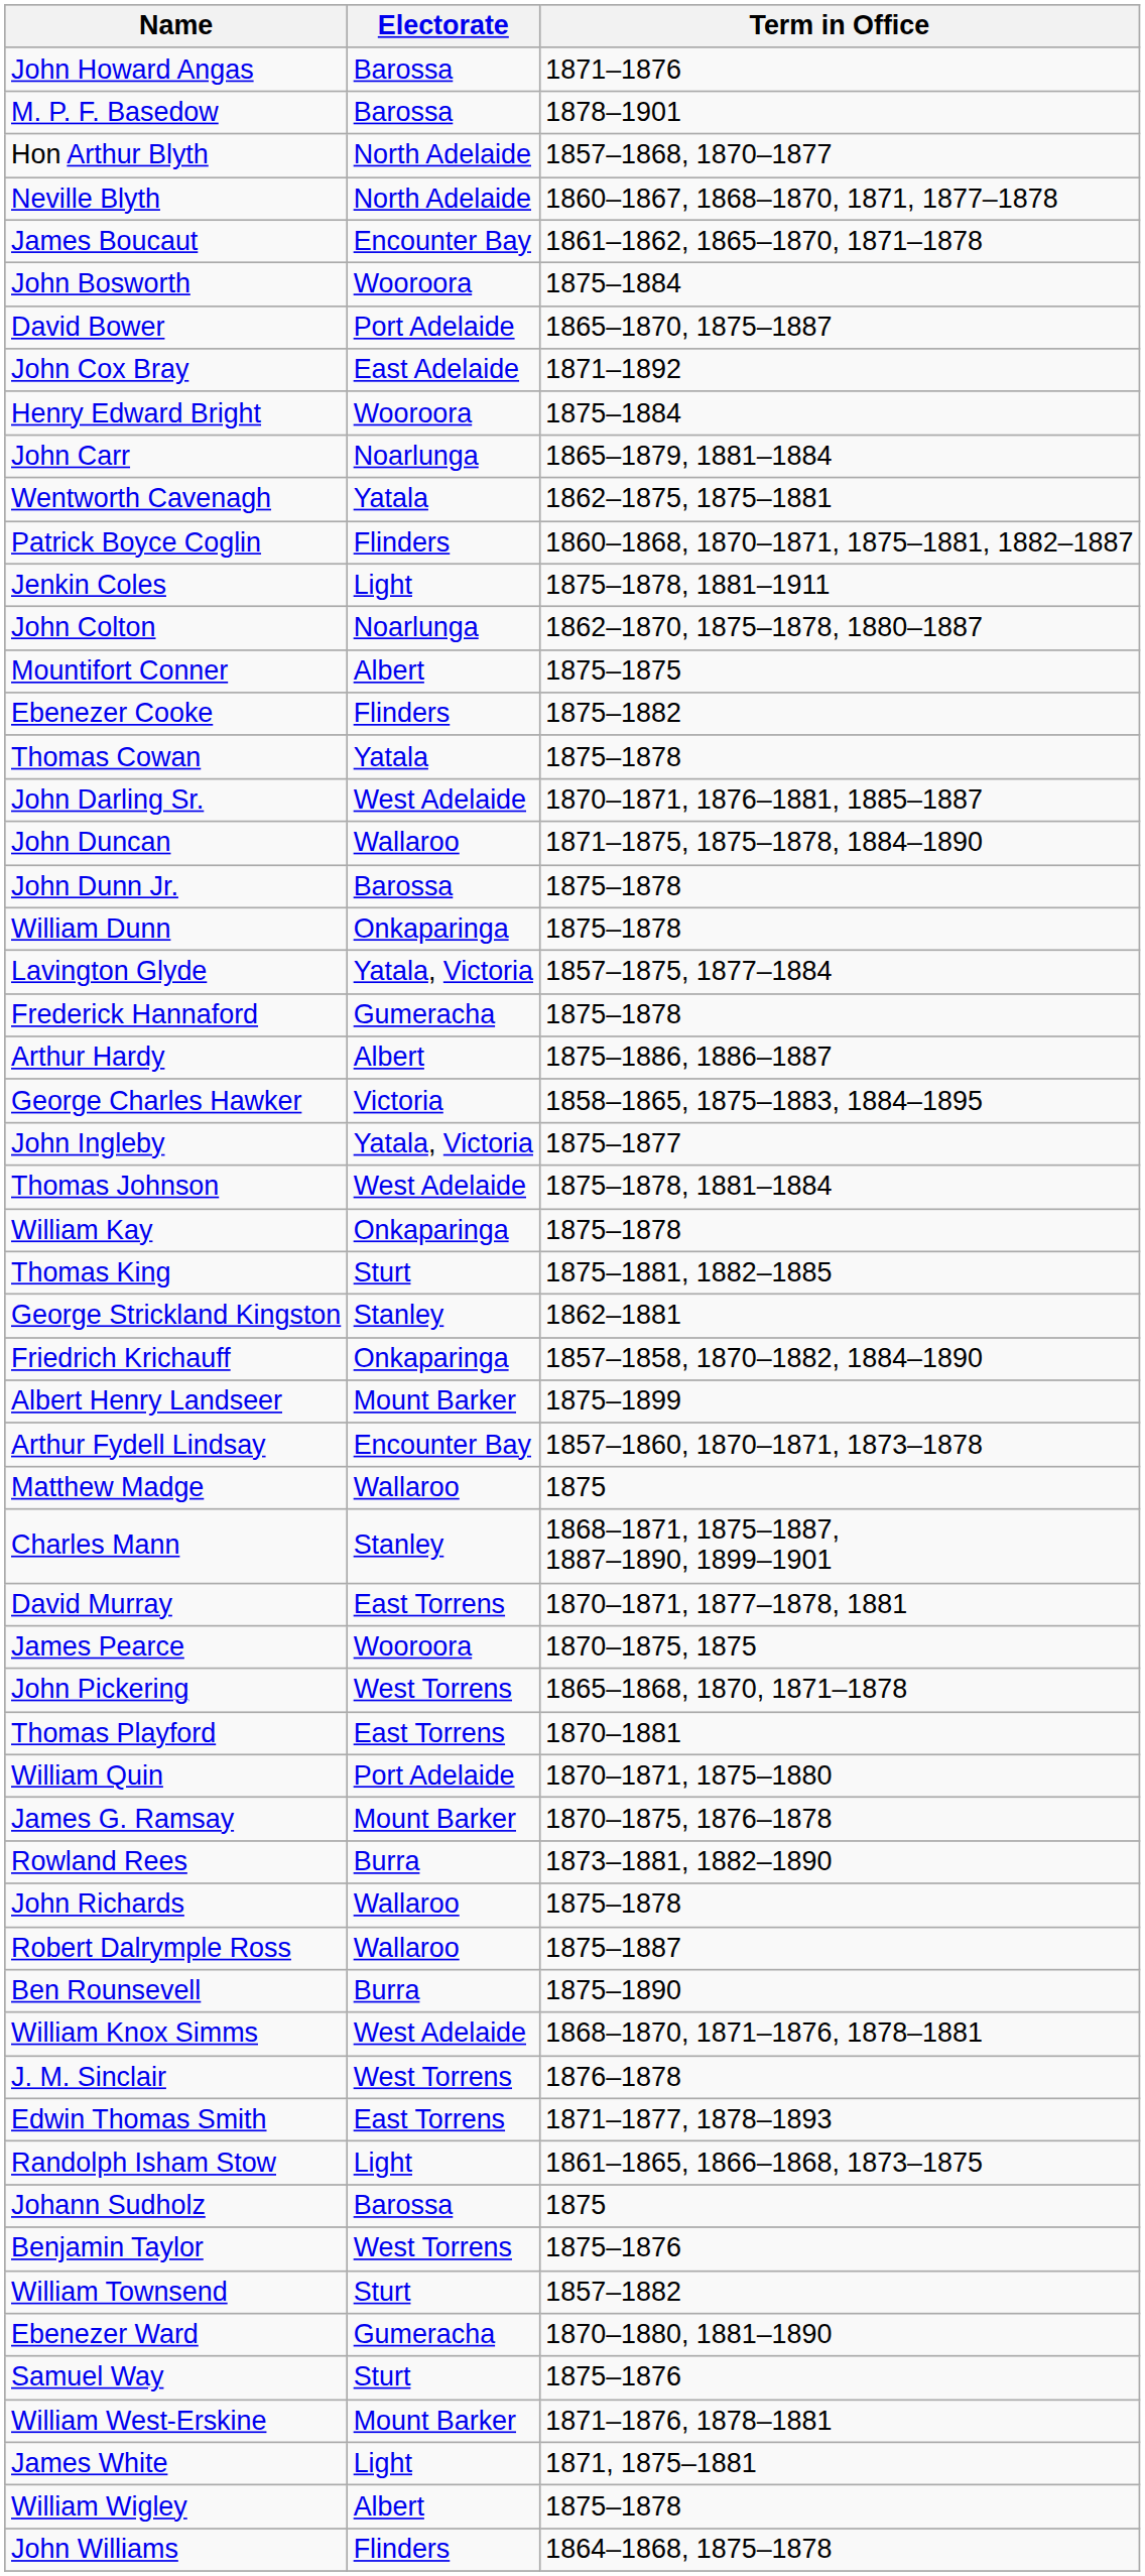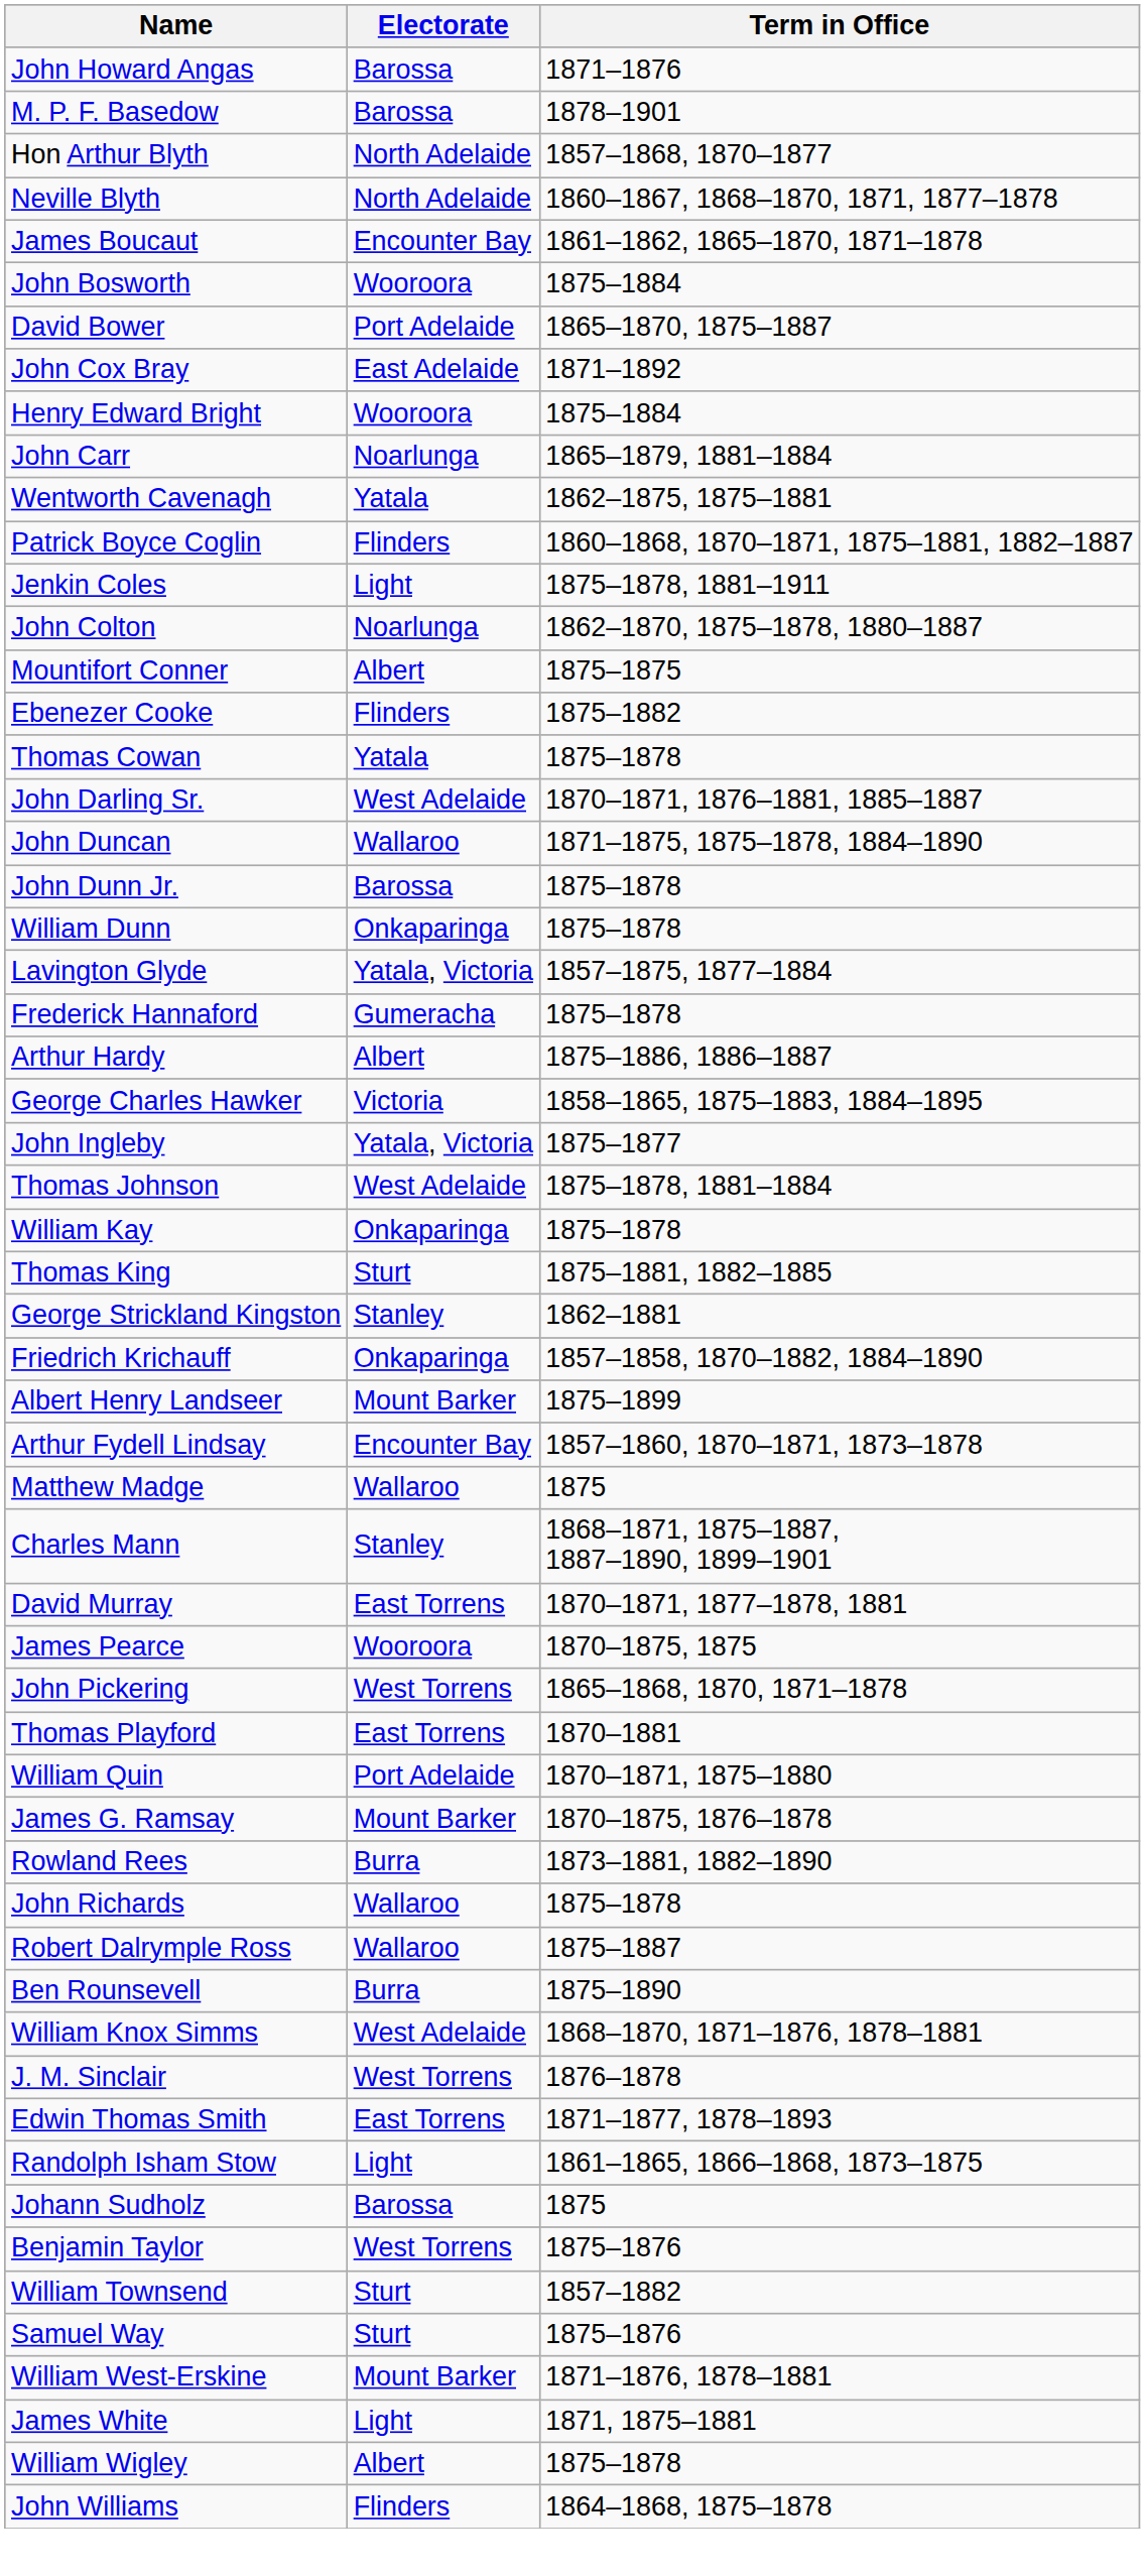 <table class="wikitable sortable">
 <tr>
 <th><strong>Name</strong></th>
 <th><strong><a href='#'>Electorate</a></strong></th>
 <th><strong>Term in Office</strong></th>
 </tr>
 <tr>
 <td><a href='#'>John Howard Angas</a> </td>
 <td><a href='#'>Barossa</a></td>
 <td>1871–1876</td>
 </tr>
 <tr>
 <td><a href='#'>M. P. F. Basedow</a> </td>
 <td><a href='#'>Barossa</a></td>
 <td>1878–1901</td>
 </tr>
 <tr>
 <td>Hon <a href='#'>Arthur Blyth</a> </td>
 <td><a href='#'>North Adelaide</a></td>
 <td>1857–1868, 1870–1877</td>
 </tr>
 <tr>
 <td><a href='#'>Neville Blyth</a> </td>
 <td><a href='#'>North Adelaide</a></td>
 <td>1860–1867, 1868–1870, 1871, 1877–1878</td>
 </tr>
 <tr>
 <td><a href='#'>James Boucaut</a></td>
 <td><a href='#'>Encounter Bay</a></td>
 <td>1861–1862, 1865–1870, 1871–1878</td>
 </tr>
 <tr>
 <td><a href='#'>John Bosworth</a> </td>
 <td><a href='#'>Wooroora</a></td>
 <td>1875–1884</td>
 </tr>
 <tr>
 <td><a href='#'>David Bower</a></td>
 <td><a href='#'>Port Adelaide</a></td>
 <td>1865–1870, 1875–1887</td>
 </tr>
 <tr>
 <td><a href='#'>John Cox Bray</a></td>
 <td><a href='#'>East Adelaide</a></td>
 <td>1871–1892</td>
 </tr>
 <tr>
 <td><a href='#'>Henry Edward Bright</a></td>
 <td><a href='#'>Wooroora</a></td>
 <td>1875–1884</td>
 </tr>
 <tr>
 <td><a href='#'>John Carr</a></td>
 <td><a href='#'>Noarlunga</a></td>
 <td>1865–1879, 1881–1884</td>
 </tr>
 <tr>
 <td><a href='#'>Wentworth Cavenagh</a> </td>
 <td><a href='#'>Yatala</a></td>
 <td>1862–1875, 1875–1881</td>
 </tr>
 <tr>
 <td><a href='#'>Patrick Boyce Coglin</a></td>
 <td><a href='#'>Flinders</a></td>
 <td>1860–1868, 1870–1871, 1875–1881, 1882–1887</td>
 </tr>
 <tr>
 <td><a href='#'>Jenkin Coles</a> </td>
 <td><a href='#'>Light</a></td>
 <td>1875–1878, 1881–1911</td>
 </tr>
 <tr>
 <td><a href='#'>John Colton</a></td>
 <td><a href='#'>Noarlunga</a></td>
 <td>1862–1870, 1875–1878, 1880–1887</td>
 </tr>
 <tr>
 <td><a href='#'>Mountifort Conner</a> </td>
 <td><a href='#'>Albert</a></td>
 <td>1875–1875</td>
 </tr>
 <tr>
 <td><a href='#'>Ebenezer Cooke</a></td>
 <td><a href='#'>Flinders</a></td>
 <td>1875–1882</td>
 </tr>
 <tr>
 <td><a href='#'>Thomas Cowan</a> </td>
 <td><a href='#'>Yatala</a></td>
 <td>1875–1878</td>
 </tr>
 <tr>
 <td><a href='#'>John Darling Sr.</a> </td>
 <td><a href='#'>West Adelaide</a></td>
 <td>1870–1871, 1876–1881, 1885–1887</td>
 </tr>
 <tr>
 <td><a href='#'>John Duncan</a></td>
 <td><a href='#'>Wallaroo</a></td>
 <td>1871–1875, 1875–1878, 1884–1890</td>
 </tr>
 <tr>
 <td><a href='#'>John Dunn Jr.</a> </td>
 <td><a href='#'>Barossa</a></td>
 <td>1875–1878</td>
 </tr>
 <tr>
 <td><a href='#'>William Dunn</a></td>
 <td><a href='#'>Onkaparinga</a></td>
 <td>1875–1878</td>
 </tr>
 <tr>
 <td><a href='#'>Lavington Glyde</a>  </td>
 <td><a href='#'>Yatala</a>, <a href='#'>Victoria</a></td>
 <td>1857–1875, 1877–1884</td>
 </tr>
 <tr>
 <td><a href='#'>Frederick Hannaford</a></td>
 <td><a href='#'>Gumeracha</a></td>
 <td>1875–1878</td>
 </tr>
 <tr>
 <td><a href='#'>Arthur Hardy</a></td>
 <td><a href='#'>Albert</a></td>
 <td>1875–1886, 1886–1887</td>
 </tr>
 <tr>
 <td><a href='#'>George Charles Hawker</a></td>
 <td><a href='#'>Victoria</a></td>
 <td>1858–1865, 1875–1883, 1884–1895</td>
 </tr>
 <tr>
 <td><a href='#'>John Ingleby</a> </td>
 <td><a href='#'>Yatala</a>, <a href='#'>Victoria</a></td>
 <td>1875–1877</td>
 </tr>
 <tr>
 <td><a href='#'>Thomas Johnson</a></td>
 <td><a href='#'>West Adelaide</a></td>
 <td>1875–1878, 1881–1884</td>
 </tr>
 <tr>
 <td><a href='#'>William Kay</a></td>
 <td><a href='#'>Onkaparinga</a></td>
 <td>1875–1878</td>
 </tr>
 <tr>
 <td><a href='#'>Thomas King</a> </td>
 <td><a href='#'>Sturt</a></td>
 <td>1875–1881, 1882–1885</td>
 </tr>
 <tr>
 <td><a href='#'>George Strickland Kingston</a></td>
 <td><a href='#'>Stanley</a></td>
 <td>1862–1881</td>
 </tr>
 <tr>
 <td><a href='#'>Friedrich Krichauff</a></td>
 <td><a href='#'>Onkaparinga</a></td>
 <td>1857–1858, 1870–1882, 1884–1890</td>
 </tr>
 <tr>
 <td><a href='#'>Albert Henry Landseer</a></td>
 <td><a href='#'>Mount Barker</a></td>
 <td>1875–1899</td>
 </tr>
 <tr>
 <td><a href='#'>Arthur Fydell Lindsay</a></td>
 <td><a href='#'>Encounter Bay</a></td>
 <td>1857–1860, 1870–1871, 1873–1878</td>
 </tr>
 <tr>
 <td><a href='#'>Matthew Madge</a> </td>
 <td><a href='#'>Wallaroo</a></td>
 <td>1875</td>
 </tr>
 <tr>
 <td><a href='#'>Charles Mann</a></td>
 <td><a href='#'>Stanley</a></td>
 <td>1868–1871, 1875–1887,<br>1887–1890, 1899–1901</td>
 </tr>
 <tr>
 <td><a href='#'>David Murray</a> </td>
 <td><a href='#'>East Torrens</a></td>
 <td>1870–1871, 1877–1878, 1881</td>
 </tr>
 <tr>
 <td><a href='#'>James Pearce</a> </td>
 <td><a href='#'>Wooroora</a></td>
 <td>1870–1875, 1875</td>
 </tr>
 <tr>
 <td><a href='#'>John Pickering</a></td>
 <td><a href='#'>West Torrens</a></td>
 <td>1865–1868, 1870, 1871–1878</td>
 </tr>
 <tr>
 <td><a href='#'>Thomas Playford</a></td>
 <td><a href='#'>East Torrens</a></td>
 <td>1870–1881</td>
 </tr>
 <tr>
 <td><a href='#'>William Quin</a></td>
 <td><a href='#'>Port Adelaide</a></td>
 <td>1870–1871, 1875–1880</td>
 </tr>
 <tr>
 <td><a href='#'>James G. Ramsay</a> </td>
 <td><a href='#'>Mount Barker</a></td>
 <td>1870–1875, 1876–1878</td>
 </tr>
 <tr>
 <td><a href='#'>Rowland Rees</a></td>
 <td><a href='#'>Burra</a></td>
 <td>1873–1881, 1882–1890</td>
 </tr>
 <tr>
 <td><a href='#'>John Richards</a></td>
 <td><a href='#'>Wallaroo</a></td>
 <td>1875–1878</td>
 </tr>
 <tr>
 <td><a href='#'>Robert Dalrymple Ross</a> </td>
 <td><a href='#'>Wallaroo</a></td>
 <td>1875–1887</td>
 </tr>
 <tr>
 <td><a href='#'>Ben Rounsevell</a></td>
 <td><a href='#'>Burra</a></td>
 <td>1875–1890</td>
 </tr>
 <tr>
 <td><a href='#'>William Knox Simms</a> </td>
 <td><a href='#'>West Adelaide</a></td>
 <td>1868–1870, 1871–1876, 1878–1881</td>
 </tr>
 <tr>
 <td><a href='#'>J. M. Sinclair</a> </td>
 <td><a href='#'>West Torrens</a></td>
 <td>1876–1878</td>
 </tr>
 <tr>
 <td><a href='#'>Edwin Thomas Smith</a> </td>
 <td><a href='#'>East Torrens</a></td>
 <td>1871–1877, 1878–1893</td>
 </tr>
 <tr>
 <td><a href='#'>Randolph Isham Stow</a> </td>
 <td><a href='#'>Light</a></td>
 <td>1861–1865, 1866–1868, 1873–1875</td>
 </tr>
 <tr>
 <td><a href='#'>Johann Sudholz</a> </td>
 <td><a href='#'>Barossa</a></td>
 <td>1875</td>
 </tr>
 <tr>
 <td><a href='#'>Benjamin Taylor</a> </td>
 <td><a href='#'>West Torrens</a></td>
 <td>1875–1876</td>
 </tr>
 <tr>
 <td><a href='#'>William Townsend</a></td>
 <td><a href='#'>Sturt</a></td>
 <td>1857–1882</td>
 </tr>
 <tr>
-<td><a href='#'>Ebenezer Ward</a></td>
-<td><a href='#'>Gumeracha</a></td>
-<td>1870–1880, 1881–1890</td>
-</tr>
-<tr>
 <td><a href='#'>Samuel Way</a> </td>
 <td><a href='#'>Sturt</a></td>
 <td>1875–1876</td>
 </tr>
 <tr>
 <td><a href='#'>William West-Erskine</a> </td>
 <td><a href='#'>Mount Barker</a></td>
 <td>1871–1876, 1878–1881</td>
 </tr>
 <tr>
 <td><a href='#'>James White</a></td>
 <td><a href='#'>Light</a></td>
 <td>1871, 1875–1881</td>
 </tr>
 <tr>
 <td><a href='#'>William Wigley</a> </td>
 <td><a href='#'>Albert</a></td>
 <td>1875–1878</td>
 </tr>
 <tr>
 <td><a href='#'>John Williams</a></td>
 <td><a href='#'>Flinders</a></td>
 <td>1864–1868, 1875–1878</td>
 </tr>
 </table>
